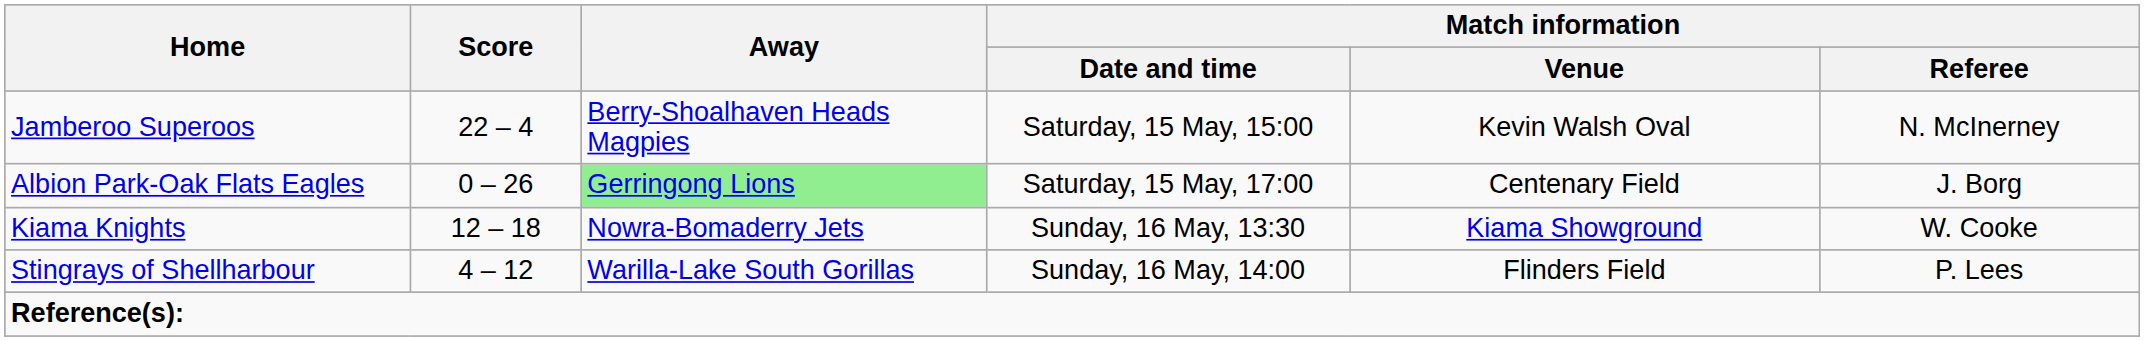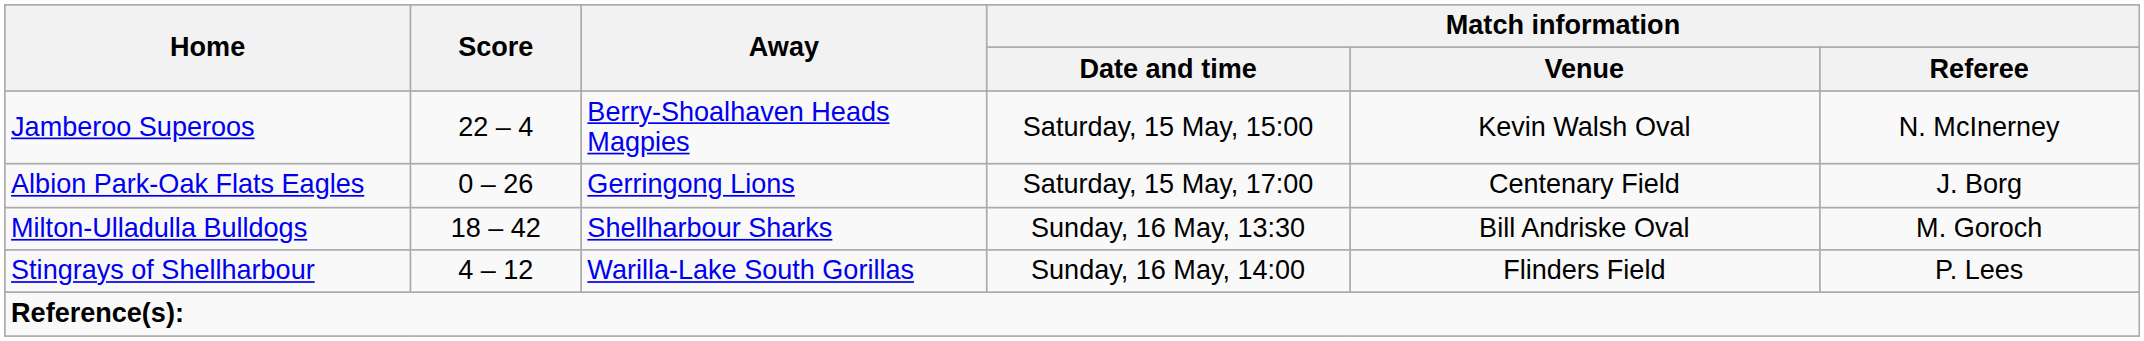 <table class="wikitable" width="100% text-align:center;">
 <tr>
 <th rowspan="2" width="19%">Home</th>
 <th rowspan="2" width="8%">Score</th>
 <th rowspan="2" width="19%">Away</th>
 <th colspan="3">Match information</th>
 </tr>
 <tr bgcolor="#CCCCCC">
 <th width="17%">Date and time</th>
 <th width="22%">Venue</th>
 <th>Referee</th>
 </tr>
 <tr>
 <td> <a href='#'>Jamberoo Superoos</a></td>
 <td style="text-align:center;">22 – 4</td>
 <td> <a href='#'>Berry-Shoalhaven Heads Magpies</a></td>
 <td style="text-align:center;">Saturday, 15 May, 15:00</td>
 <td style="text-align:center;">Kevin Walsh Oval</td>
 <td style="text-align:center;">N. McInerney</td>
 </tr>
 <tr>
 <td> <a href='#'>Albion Park-Oak Flats Eagles</a></td>
 <td style="text-align:center;">0 – 26</td>
-<td style="background: lightgreen;"> <a href='#'>Gerringong Lions</a></td>
+<td> <a href='#'>Gerringong Lions</a></td>
 <td style="text-align:center;">Saturday, 15 May, 17:00</td>
 <td style="text-align:center;">Centenary Field</td>
 <td style="text-align:center;">J. Borg</td>
 </tr>
 <tr>
-<td> <a href='#'>Kiama Knights</a></td>
-<td style="text-align:center;">12 – 18</td>
-<td> <a href='#'>Nowra-Bomaderry Jets</a></td>
+<td> <a href='#'>Milton-Ulladulla Bulldogs</a></td>
+<td style="text-align:center;">18 – 42</td>
+<td> <a href='#'>Shellharbour Sharks</a></td>
 <td style="text-align:center;">Sunday, 16 May, 13:30</td>
-<td style="text-align:center;"><a href='#'>Kiama Showground</a></td>
-<td style="text-align:center;">W. Cooke</td>
+<td style="text-align:center;">Bill Andriske Oval</td>
+<td style="text-align:center;">M. Goroch</td>
 </tr>
 <tr>
 <td> <a href='#'>Stingrays of Shellharbour</a></td>
 <td style="text-align:center;">4 – 12</td>
 <td> <a href='#'>Warilla-Lake South Gorillas</a></td>
 <td style="text-align:center;">Sunday, 16 May, 14:00</td>
 <td style="text-align:center;">Flinders Field</td>
 <td style="text-align:center;">P. Lees</td>
 </tr>
 <tr>
 <td colspan="6"><strong>Reference(s):</strong> </td>
 </tr>
 </table>
